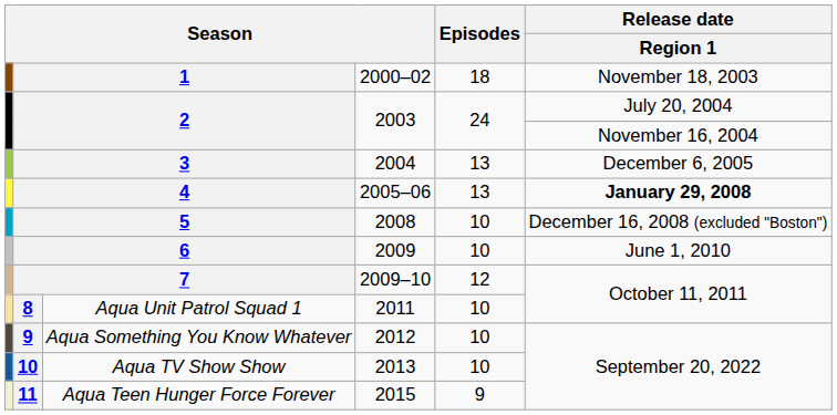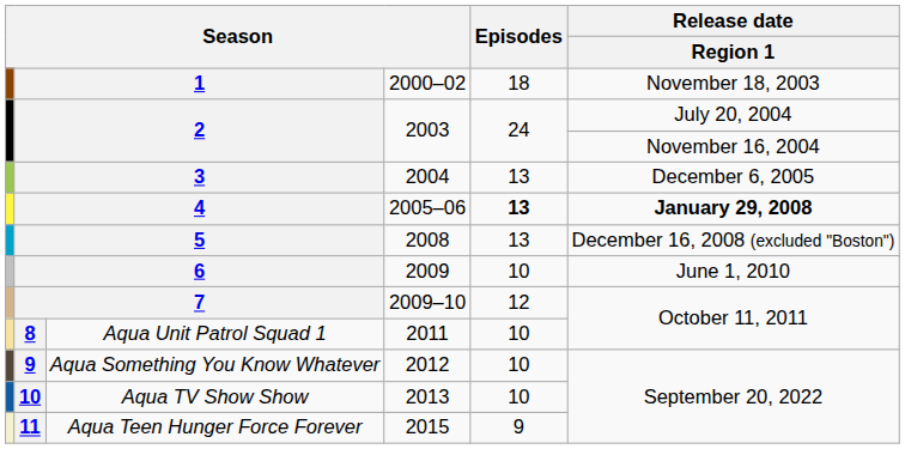 <table class="wikitable" style="text-align: center">
 <tr>
 <th colspan=4 rowspan=2>Season</th>
 <th rowspan=2>Episodes</th>
 <th>Release date</th>
 </tr>
 <tr>
 <th>Region 1</th>
 </tr>
 <tr>
 <th rowspan=2 style="background:#884400"></th>
 <th colspan=2 rowspan=2><a href='#'>1</a></th>
 <td rowspan=2>2000–02</td>
 <td rowspan=2>18</td>
 <td>November 18, 2003</td>
 </tr>
 <tr>
 <td rowspan=2>July 20, 2004</td>
 </tr>
 <tr>
 <th rowspan="2" style="background:#000;"></th>
 <th colspan=2 rowspan=2><a href='#'>2</a></th>
 <td rowspan=2>2003</td>
 <td rowspan=2>24</td>
 </tr>
 <tr>
 <td>November 16, 2004</td>
 </tr>
 <tr>
 <th style="background:#9BC650"></th>
 <th colspan=2><a href='#'>3</a></th>
 <td>2004</td>
 <td>13</td>
 <td>December 6, 2005</td>
 </tr>
 <tr>
 <th style="background:#FFF641"></th>
 <th colspan=2><a href='#'>4</a></th>
 <td>2005–06</td>
-<td>13</td>
+<td><strong>13</strong></td>
 <td><strong>January 29, 2008</strong></td>
 </tr>
 <tr>
 <th style="background:#00a2c8"></th>
 <th colspan=2><a href='#'>5</a></th>
 <td>2008</td>
-<td>10</td>
+<td>13</td>
 <td rowspan=2>December 16, 2008 <small>(excluded "Boston")</small></td>
 </tr>
 <tr>
 <th rowspan="2" style="background:silver;"></th>
 <th colspan=2 rowspan=2><a href='#'>6</a></th>
 <td rowspan=2>2009</td>
 <td rowspan=2>10</td>
 </tr>
 <tr>
 <td rowspan=2>June 1, 2010</td>
 </tr>
 <tr>
 <th rowspan="2" style="background:tan;"></th>
 <th colspan=2 rowspan=2><a href='#'>7</a></th>
 <td rowspan=2>2009–10</td>
 <td rowspan=2>12</td>
 </tr>
 <tr>
 <td rowspan=2>October 11, 2011</td>
 </tr>
 <tr>
 <th style="background:#F7E39D"></th>
 <th><a href='#'>8</a></th>
 <td><em>Aqua Unit Patrol Squad 1</em></td>
 <td>2011</td>
 <td>10</td>
 </tr>
 <tr>
 <th style="background:#52473C"></th>
 <th><a href='#'>9</a></th>
 <td><em>Aqua Something You Know Whatever</em></td>
 <td>2012</td>
 <td>10</td>
 <td rowspan=3>September 20, 2022</td>
 </tr>
 <tr>
 <th style="background:#105A9D"></th>
 <th><a href='#'>10</a></th>
 <td><em>Aqua TV Show Show</em></td>
 <td>2013</td>
 <td>10</td>
 </tr>
 <tr>
 <th style="background:#F2F2CE"></th>
 <th><a href='#'>11</a></th>
 <td><em>Aqua Teen Hunger Force Forever</em></td>
 <td>2015</td>
 <td>9</td>
 </tr>
 </table>
